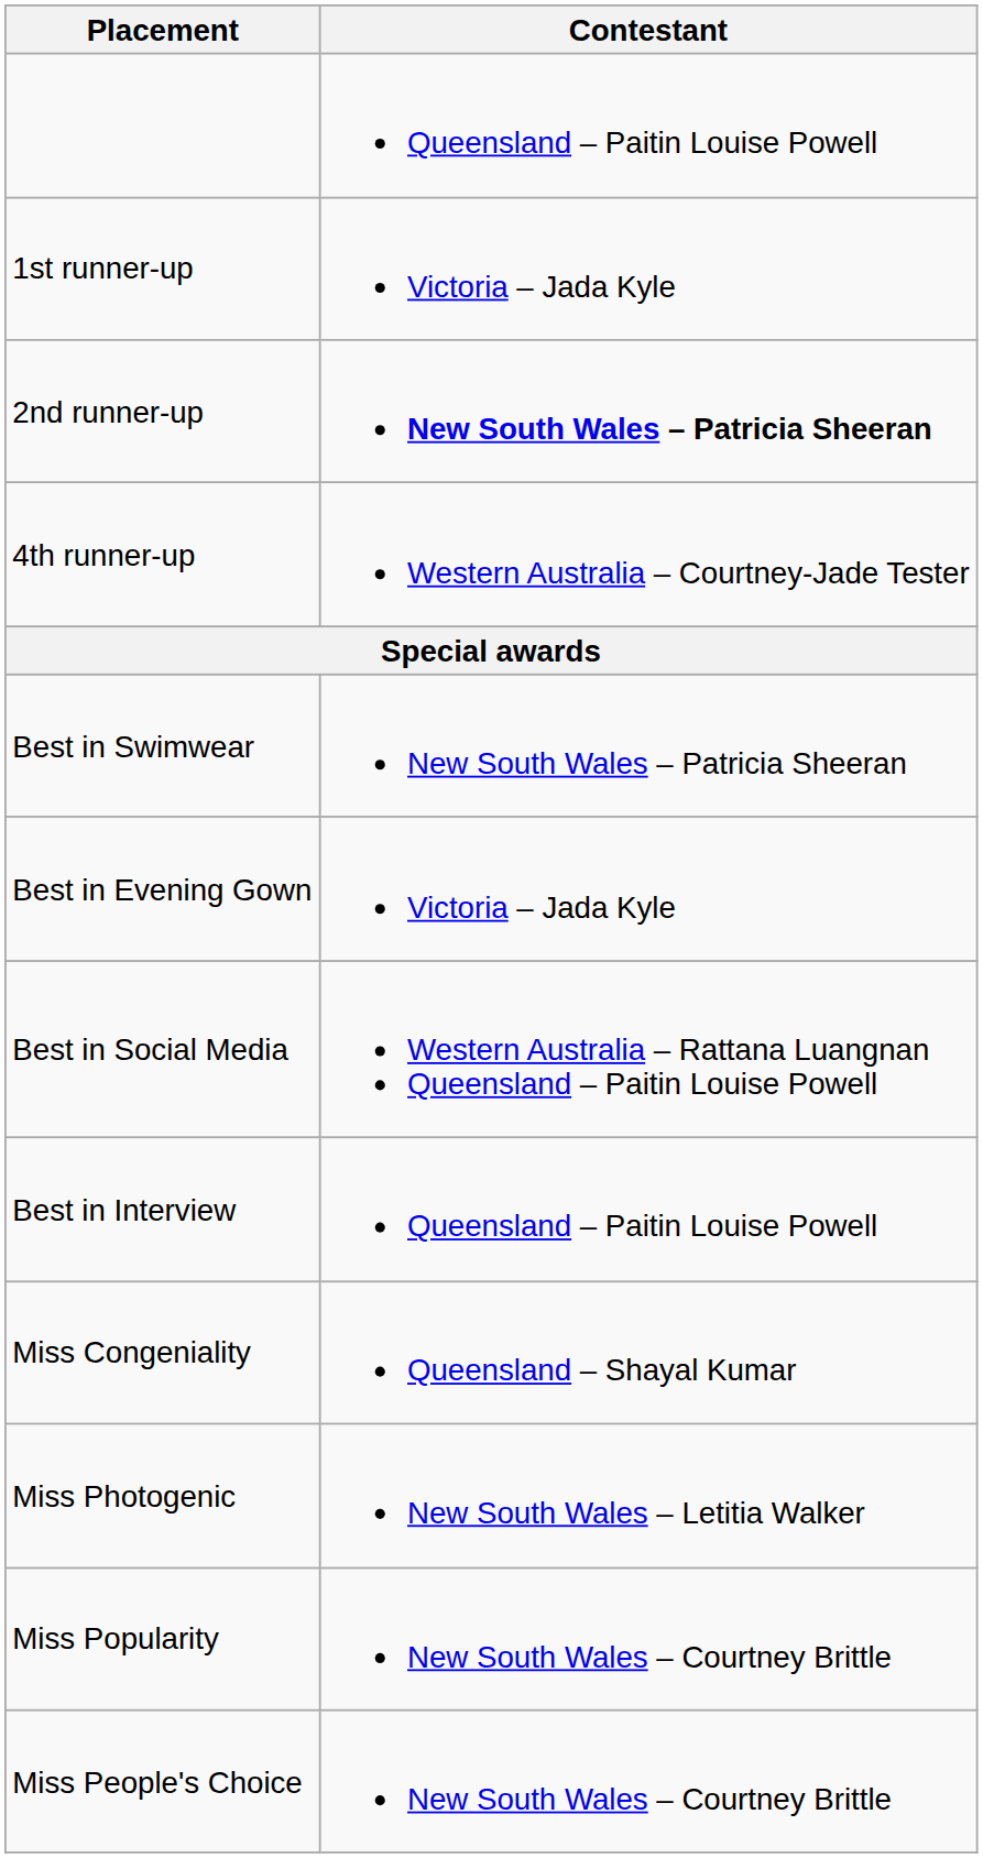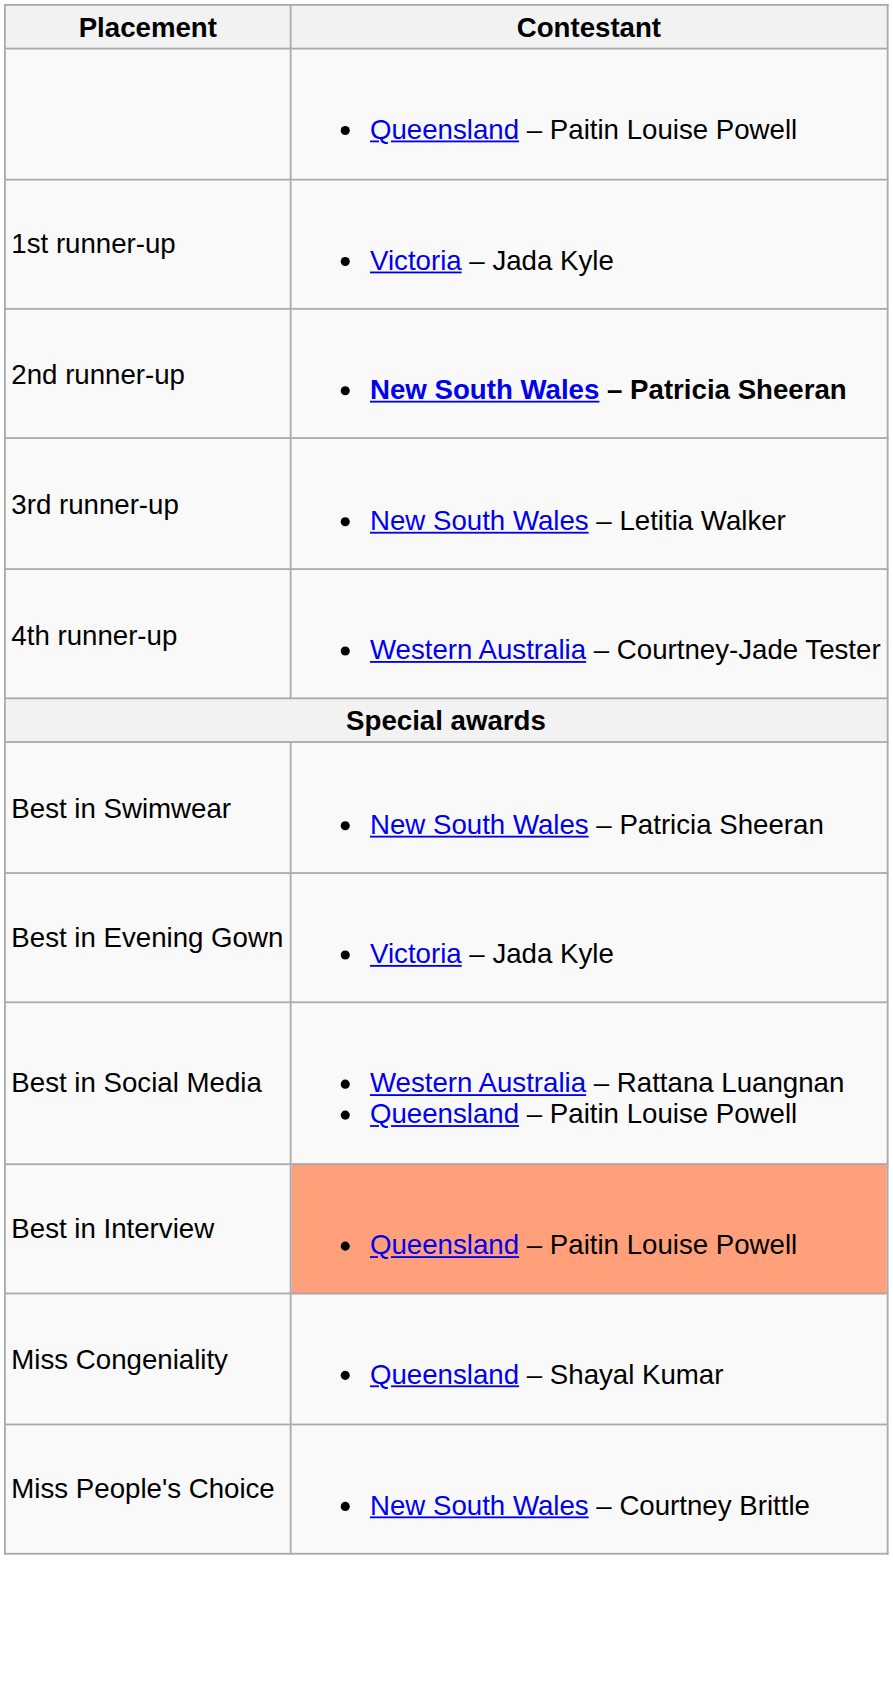 <table class="wikitable col1center" style="font-size: 95%;">
 <tr>
 <th width=150px>Placement</th>
 <th>Contestant</th>
 </tr>
 <tr>
 <td></td>
 <td><br><ul><li><a href='#'>Queensland</a> – Paitin Louise Powell</li></ul></td>
 </tr>
 <tr>
 <td>1st runner-up</td>
 <td><br><ul><li><a href='#'>Victoria</a> – Jada Kyle</li></ul></td>
 </tr>
 <tr>
 <td>2nd runner-up</td>
 <td><strong><br><ul><li><a href='#'>New South Wales</a> – Patricia Sheeran</li></ul></strong></td>
+</tr>
+<tr>
+<td>3rd runner-up</td>
+<td><br><ul><li><a href='#'>New South Wales</a> – Letitia Walker</li></ul></td>
 </tr>
 <tr>
 <td>4th runner-up</td>
 <td><br><ul><li><a href='#'>Western Australia</a> – Courtney-Jade Tester</li></ul></td>
 </tr>
 <tr>
 <th colspan=2>Special awards</th>
 </tr>
 <tr>
 <td>Best in Swimwear</td>
 <td><br><ul><li><a href='#'>New South Wales</a> – Patricia Sheeran</li></ul></td>
 </tr>
 <tr>
 <td>Best in Evening Gown</td>
 <td><br><ul><li><a href='#'>Victoria</a> – Jada Kyle</li></ul></td>
 </tr>
 <tr>
 <td>Best in Social Media</td>
 <td><br><ul><li><a href='#'>Western Australia</a> – Rattana Luangnan</li><li><a href='#'>Queensland</a> – Paitin Louise Powell</li></ul></td>
 </tr>
 <tr>
 <td>Best in Interview</td>
-<td><br><ul><li><a href='#'>Queensland</a> – Paitin Louise Powell</li></ul></td>
+<td style="background: lightsalmon;"><br><ul><li><a href='#'>Queensland</a> – Paitin Louise Powell</li></ul></td>
 </tr>
 <tr>
 <td>Miss Congeniality</td>
 <td><br><ul><li><a href='#'>Queensland</a> – Shayal Kumar</li></ul></td>
 </tr>
 <tr>
-<td>Miss Photogenic</td>
-<td><br><ul><li><a href='#'>New South Wales</a> – Letitia Walker</li></ul></td>
-</tr>
-<tr>
-<td>Miss Popularity</td>
-<td><br><ul><li><a href='#'>New South Wales</a> – Courtney Brittle</li></ul></td>
-</tr>
-<tr>
 <td>Miss People's Choice</td>
 <td><br><ul><li><a href='#'>New South Wales</a> – Courtney Brittle</li></ul></td>
 </tr>
 </table>
